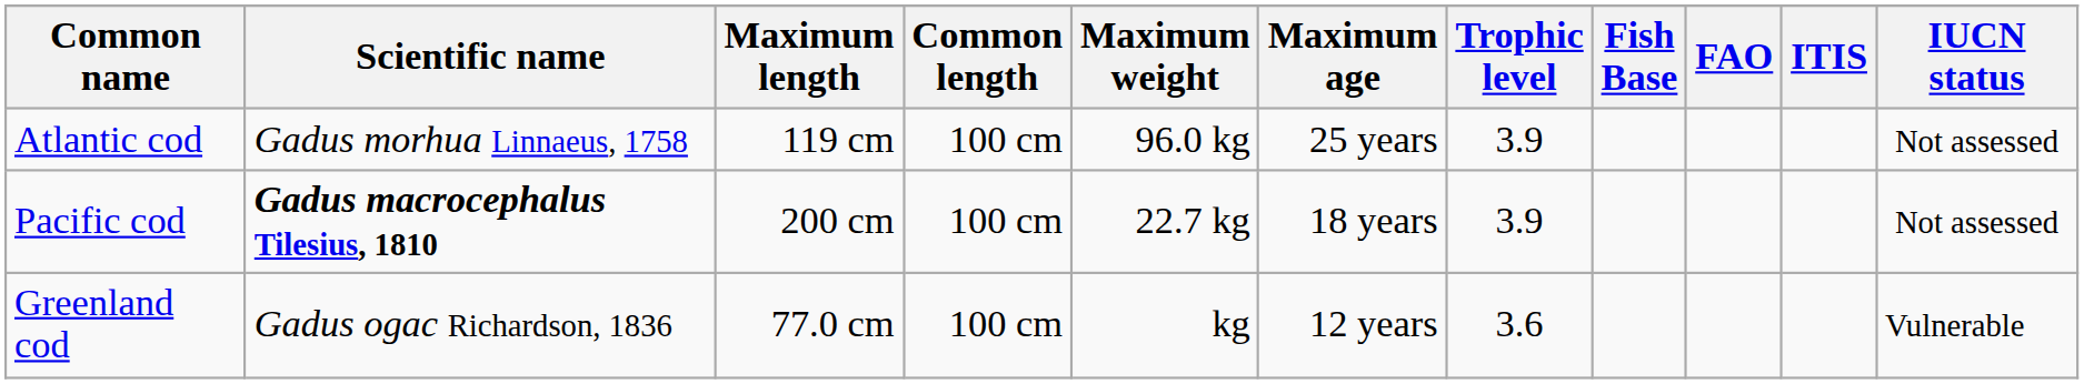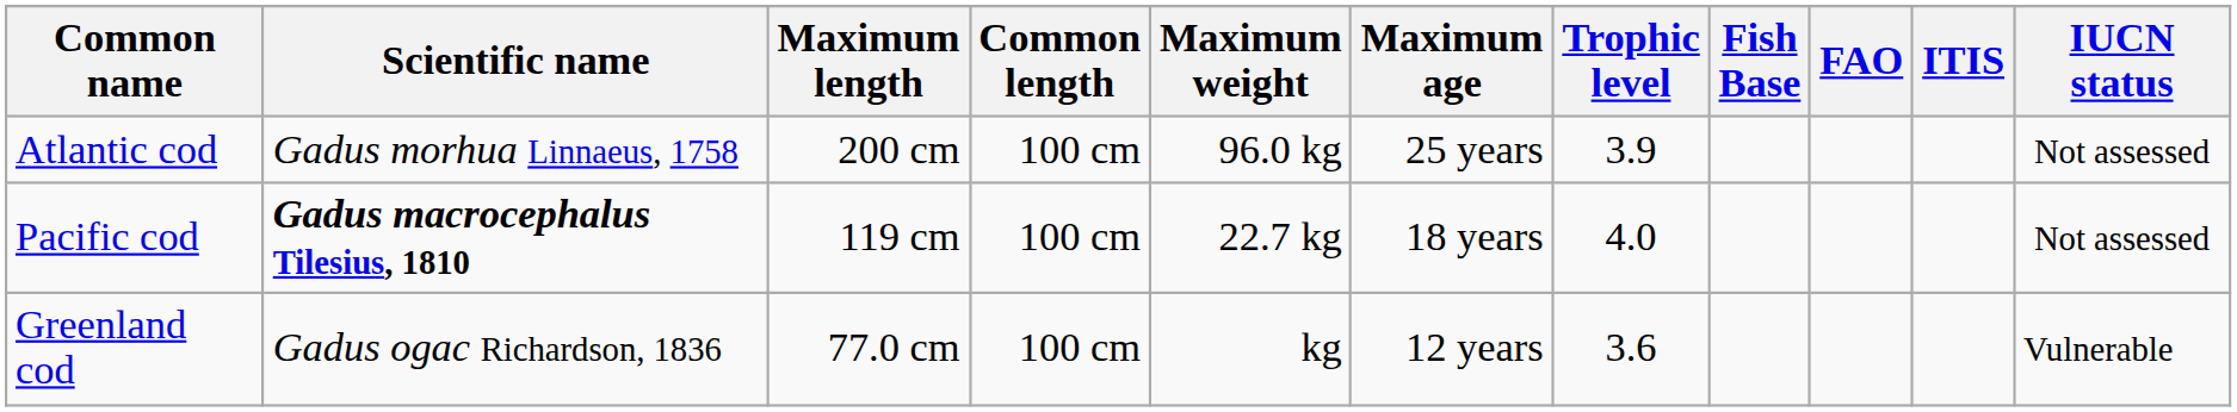 <table class="wikitable collapsible">
 <tr>
 </tr>
 <tr>
 <th>Common name</th>
 <th>Scientific name</th>
 <th>Maximum<br>length</th>
 <th>Common<br>length</th>
 <th>Maximum<br>weight</th>
 <th>Maximum<br>age</th>
 <th><a href='#'>Trophic<br>level</a></th>
 <th><a href='#'>Fish<br>Base</a></th>
 <th><a href='#'>FAO</a></th>
 <th><a href='#'>ITIS</a></th>
 <th><a href='#'>IUCN status</a></th>
 </tr>
 <tr>
 <td><a href='#'>Atlantic cod</a></td>
 <td><em>Gadus morhua</em> <small><a href='#'>Linnaeus</a>, <a href='#'>1758</a></small></td>
-<td style="text-align:right;">119 cm</td>
+<td style="text-align:right;">200 cm</td>
 <td style="text-align:right;">100 cm</td>
 <td style="text-align:right;">96.0 kg</td>
 <td style="text-align:right;">25 years</td>
 <td style="text-align:center;">3.9</td>
 <td style="text-align:center;"></td>
 <td style="text-align:center;"></td>
 <td style="text-align:center;"></td>
 <td style="text-align:center;"><small>Not assessed</small></td>
 </tr>
 <tr>
 <td><a href='#'>Pacific cod</a></td>
 <td><strong><em>Gadus macrocephalus</em> <small><a href='#'>Tilesius</a>, 1810</small></strong></td>
-<td style="text-align:right;">200 cm</td>
+<td style="text-align:right;">119 cm</td>
 <td style="text-align:right;">100 cm</td>
 <td style="text-align:right;">22.7 kg</td>
 <td style="text-align:right;">18 years</td>
-<td style="text-align:center;">3.9</td>
+<td style="text-align:center;">4.0</td>
 <td style="text-align:center;"></td>
 <td style="text-align:center;"></td>
 <td style="text-align:center;"></td>
 <td style="text-align:center;"><small>Not assessed</small></td>
 </tr>
 <tr>
 <td><a href='#'>Greenland cod</a></td>
 <td><em>Gadus ogac</em> <small>Richardson, 1836</small></td>
 <td style="text-align:right;">77.0 cm</td>
 <td style="text-align:right;">100 cm</td>
 <td style="text-align:right;">kg</td>
 <td style="text-align:right;">12 years</td>
 <td style="text-align:center;">3.6</td>
 <td style="text-align:center;"></td>
 <td style="text-align:center;"></td>
 <td style="text-align:center;"></td>
 <td> <small>Vulnerable</small></td>
 </tr>
 </table>
